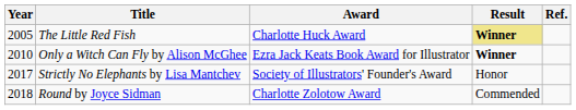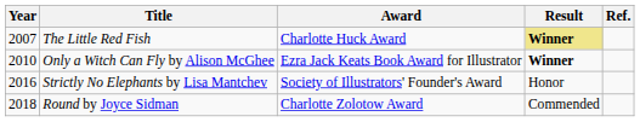 <table class="wikitable">
 <tr>
 <th>Year</th>
 <th>Title</th>
 <th>Award</th>
 <th>Result</th>
 <th>Ref.</th>
 </tr>
 <tr>
-<td>2005</td>
+<td>2007</td>
 <td><em>The Little Red Fish</em></td>
 <td><a href='#'>Charlotte Huck Award</a></td>
 <td style="background: khaki;"><strong>Winner</strong></td>
 <td></td>
 </tr>
 <tr>
 <td>2010</td>
 <td><em>Only a Witch Can Fly</em> by <a href='#'>Alison McGhee</a></td>
 <td><a href='#'>Ezra Jack Keats Book Award</a> for Illustrator</td>
 <td><strong>Winner</strong></td>
 <td></td>
 </tr>
 <tr>
-<td>2017</td>
+<td>2016</td>
 <td><em>Strictly No Elephants</em> by <a href='#'>Lisa Mantchev</a></td>
 <td><a href='#'>Society of Illustrators</a>' Founder's Award</td>
 <td>Honor</td>
 <td></td>
 </tr>
 <tr>
 <td>2018</td>
 <td><em>Round</em> by <a href='#'>Joyce Sidman</a></td>
 <td><a href='#'>Charlotte Zolotow Award</a></td>
 <td>Commended</td>
 <td></td>
 </tr>
 </table>
